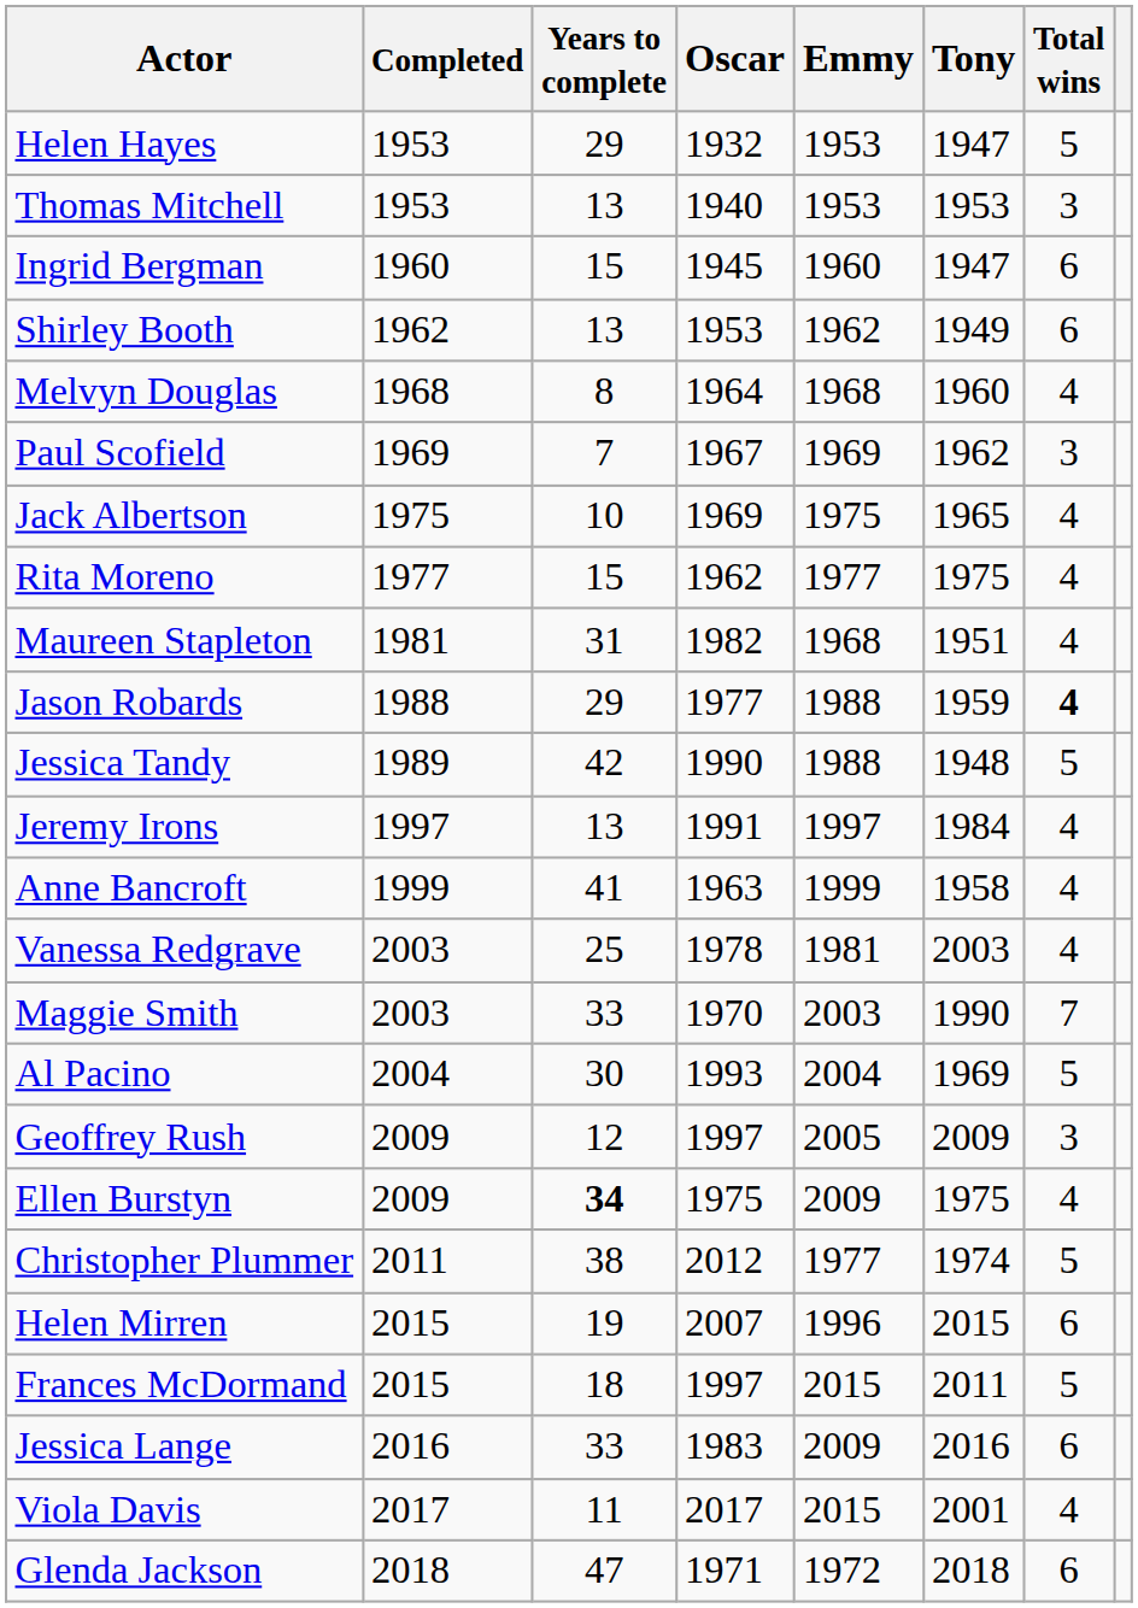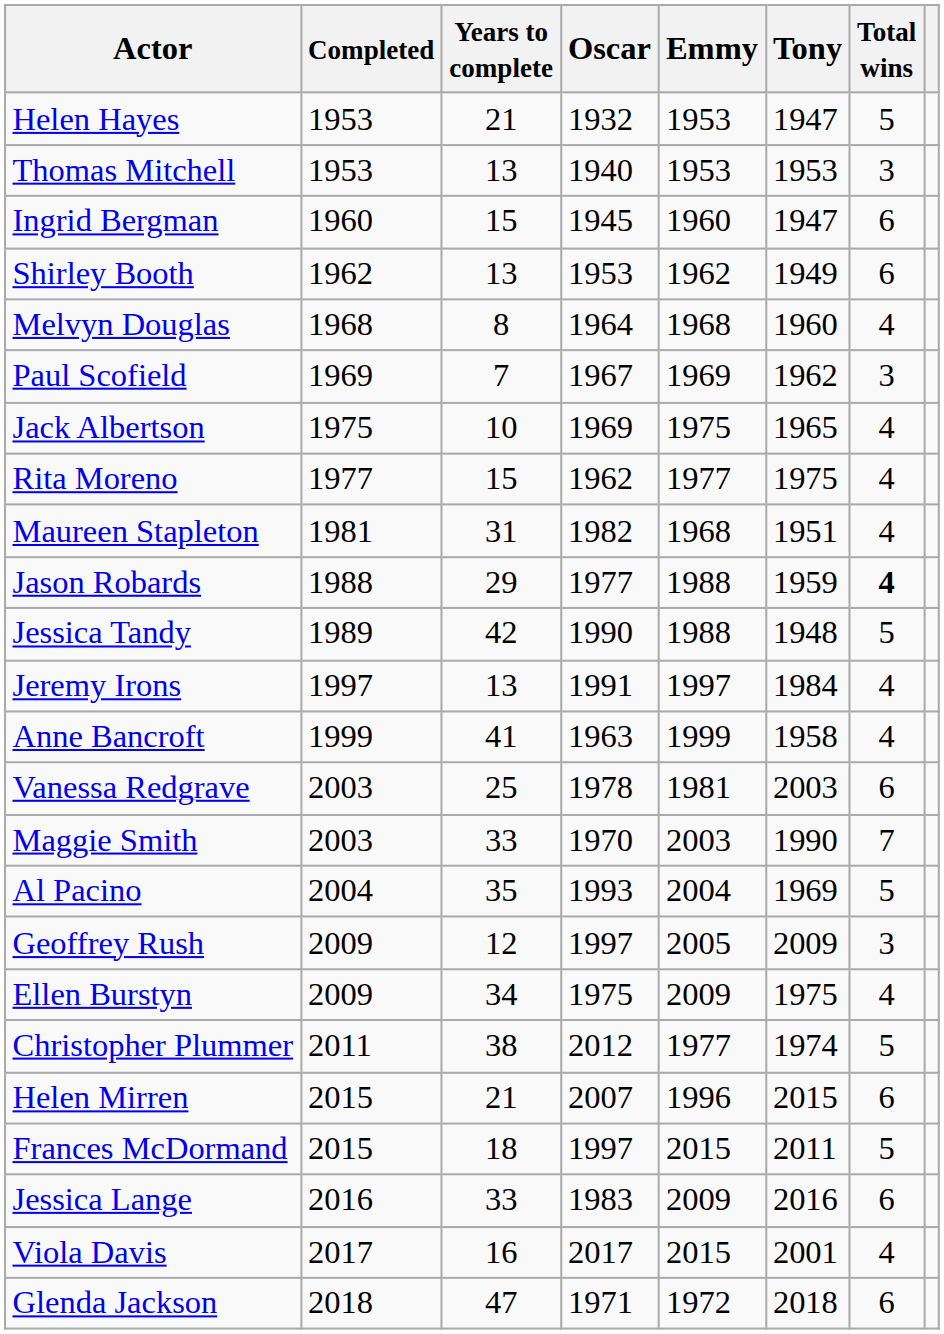 <table class="wikitable sortable">
 <tr>
 <th>Actor</th>
 <th><small>Completed</small></th>
 <th><small>Years to<br>complete</small></th>
 <th>Oscar</th>
 <th>Emmy</th>
 <th>Tony</th>
 <th><small>Total<br>wins</small></th>
 <th><small></small></th>
 </tr>
 <tr>
 <td><a href='#'>Helen Hayes</a></td>
 <td>1953</td>
-<td align=center>29</td>
+<td align=center>21</td>
 <td>1932</td>
 <td>1953</td>
 <td>1947</td>
 <td align=center>5</td>
 <td align=center></td>
 </tr>
 <tr>
 <td><a href='#'>Thomas Mitchell</a></td>
 <td>1953</td>
 <td align=center>13</td>
 <td>1940</td>
 <td>1953</td>
 <td>1953</td>
 <td align=center>3</td>
 <td align=center></td>
 </tr>
 <tr>
 <td><a href='#'>Ingrid Bergman</a></td>
 <td>1960</td>
 <td align=center>15</td>
 <td>1945</td>
 <td>1960</td>
 <td>1947</td>
 <td align=center>6</td>
 <td align=center></td>
 </tr>
 <tr>
 <td><a href='#'>Shirley Booth</a></td>
 <td>1962</td>
 <td align=center>13</td>
 <td>1953</td>
 <td>1962</td>
 <td>1949</td>
 <td align=center>6</td>
 <td align=center></td>
 </tr>
 <tr>
 <td><a href='#'>Melvyn Douglas</a></td>
 <td>1968</td>
 <td align=center>8</td>
 <td>1964</td>
 <td>1968</td>
 <td>1960</td>
 <td align=center>4</td>
 <td align=center></td>
 </tr>
 <tr>
 <td><a href='#'>Paul Scofield</a></td>
 <td>1969</td>
 <td align=center>7</td>
 <td>1967</td>
 <td>1969</td>
 <td>1962</td>
 <td align=center>3</td>
 <td align=center></td>
 </tr>
 <tr>
 <td><a href='#'>Jack Albertson</a></td>
 <td>1975</td>
 <td align=center>10</td>
 <td>1969</td>
 <td>1975</td>
 <td>1965</td>
 <td align=center>4</td>
 <td align=center></td>
 </tr>
 <tr>
 <td><a href='#'>Rita Moreno</a></td>
 <td>1977</td>
 <td align=center>15</td>
 <td>1962</td>
 <td>1977</td>
 <td>1975</td>
 <td align=center>4</td>
 <td align=center></td>
 </tr>
 <tr>
 <td><a href='#'>Maureen Stapleton</a></td>
 <td>1981</td>
 <td align=center>31</td>
 <td>1982</td>
 <td>1968</td>
 <td>1951</td>
 <td align=center>4</td>
 <td align=center></td>
 </tr>
 <tr>
 <td><a href='#'>Jason Robards</a></td>
 <td>1988</td>
 <td align=center>29</td>
 <td>1977</td>
 <td>1988</td>
 <td>1959</td>
 <td align=center><strong>4</strong></td>
 <td align=center></td>
 </tr>
 <tr>
 <td><a href='#'>Jessica Tandy</a></td>
 <td>1989</td>
 <td align=center>42</td>
 <td>1990</td>
 <td>1988</td>
 <td>1948</td>
 <td align=center>5</td>
 <td align=center></td>
 </tr>
 <tr>
 <td><a href='#'>Jeremy Irons</a></td>
 <td>1997</td>
 <td align=center>13</td>
 <td>1991</td>
 <td>1997</td>
 <td>1984</td>
 <td align=center>4</td>
 <td align=center></td>
 </tr>
 <tr>
 <td><a href='#'>Anne Bancroft</a></td>
 <td>1999</td>
 <td align=center>41</td>
 <td>1963</td>
 <td>1999</td>
 <td>1958</td>
 <td align=center>4</td>
 <td align=center></td>
 </tr>
 <tr>
 <td><a href='#'>Vanessa Redgrave</a></td>
 <td>2003</td>
 <td align=center>25</td>
 <td>1978</td>
 <td>1981</td>
 <td>2003</td>
-<td align=center>4</td>
+<td align=center>6</td>
 <td align=center></td>
 </tr>
 <tr>
 <td><a href='#'>Maggie Smith</a></td>
 <td>2003</td>
 <td align=center>33</td>
 <td>1970</td>
 <td>2003</td>
 <td>1990</td>
 <td align=center>7</td>
 <td align=center></td>
 </tr>
 <tr>
 <td><a href='#'>Al Pacino</a></td>
 <td>2004</td>
-<td align=center>30</td>
+<td align=center>35</td>
 <td>1993</td>
 <td>2004</td>
 <td>1969</td>
 <td align=center>5</td>
 <td align=center></td>
 </tr>
 <tr>
 <td><a href='#'>Geoffrey Rush</a></td>
 <td>2009</td>
 <td align=center>12</td>
 <td>1997</td>
 <td>2005</td>
 <td>2009</td>
 <td align=center>3</td>
 <td align=center></td>
 </tr>
 <tr>
 <td><a href='#'>Ellen Burstyn</a></td>
 <td>2009</td>
-<td align=center><strong>34</strong></td>
+<td align=center>34</td>
 <td>1975</td>
 <td>2009</td>
 <td>1975</td>
 <td align=center>4</td>
 <td align=center></td>
 </tr>
 <tr>
 <td><a href='#'>Christopher Plummer</a></td>
 <td>2011</td>
 <td align=center>38</td>
 <td>2012</td>
 <td>1977</td>
 <td>1974</td>
 <td align=center>5</td>
 <td align=center></td>
 </tr>
 <tr>
 <td><a href='#'>Helen Mirren</a></td>
 <td>2015</td>
-<td align=center>19</td>
+<td align=center>21</td>
 <td>2007</td>
 <td>1996</td>
 <td>2015</td>
 <td align=center>6</td>
 <td align=center></td>
 </tr>
 <tr>
 <td><a href='#'>Frances McDormand</a></td>
 <td>2015</td>
 <td align=center>18</td>
 <td>1997</td>
 <td>2015</td>
 <td>2011</td>
 <td align=center>5</td>
 <td align=center></td>
 </tr>
 <tr>
 <td><a href='#'>Jessica Lange</a></td>
 <td>2016</td>
 <td align=center>33</td>
 <td>1983</td>
 <td>2009</td>
 <td>2016</td>
 <td align=center>6</td>
 <td align=center></td>
 </tr>
 <tr>
 <td><a href='#'>Viola Davis</a></td>
 <td>2017</td>
-<td align=center>11</td>
+<td align=center>16</td>
 <td>2017</td>
 <td>2015</td>
 <td>2001</td>
 <td align=center>4</td>
 <td align=center></td>
 </tr>
 <tr>
 <td><a href='#'>Glenda Jackson</a></td>
 <td>2018</td>
 <td align=center>47</td>
 <td>1971</td>
 <td>1972</td>
 <td>2018</td>
 <td align=center>6</td>
 <td align=center></td>
 </tr>
 </table>
